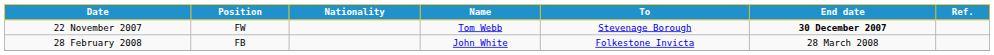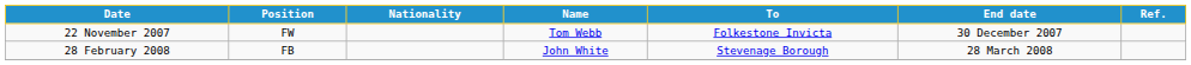 <table class="wikitable" style="text-align:center; font-size:90%; width:100%;">
 <tr>
 <th style="background:#2191CC; color:white; border:1px solid #F7C408; text-align:center;">Date</th>
 <th style="background:#2191CC; color:white; border:1px solid #F7C408; text-align:center;">Position</th>
 <th style="background:#2191CC; color:white; border:1px solid #F7C408; text-align:center;">Nationality</th>
 <th style="background:#2191CC; color:white; border:1px solid #F7C408; text-align:center;">Name</th>
 <th style="background:#2191CC; color:white; border:1px solid #F7C408; text-align:center;">To</th>
 <th style="background:#2191CC; color:white; border:1px solid #F7C408; text-align:center;">End date</th>
 <th style="background:#2191CC; color:white; border:1px solid #F7C408; text-align:center;">Ref.</th>
 </tr>
 <tr>
 <td>22 November 2007</td>
 <td>FW</td>
 <td></td>
 <td><a href='#'>Tom Webb</a></td>
-<td> <a href='#'>Stevenage Borough</a></td>
-<td><strong>30 December 2007</strong></td>
+<td> <a href='#'>Folkestone Invicta</a></td>
+<td>30 December 2007</td>
 <td></td>
 </tr>
 <tr>
 <td>28 February 2008</td>
 <td>FB</td>
 <td></td>
 <td><a href='#'>John White</a></td>
-<td> <a href='#'>Folkestone Invicta</a></td>
+<td> <a href='#'>Stevenage Borough</a></td>
 <td>28 March 2008</td>
 <td></td>
 </tr>
 <tr>
 </tr>
 </table>
